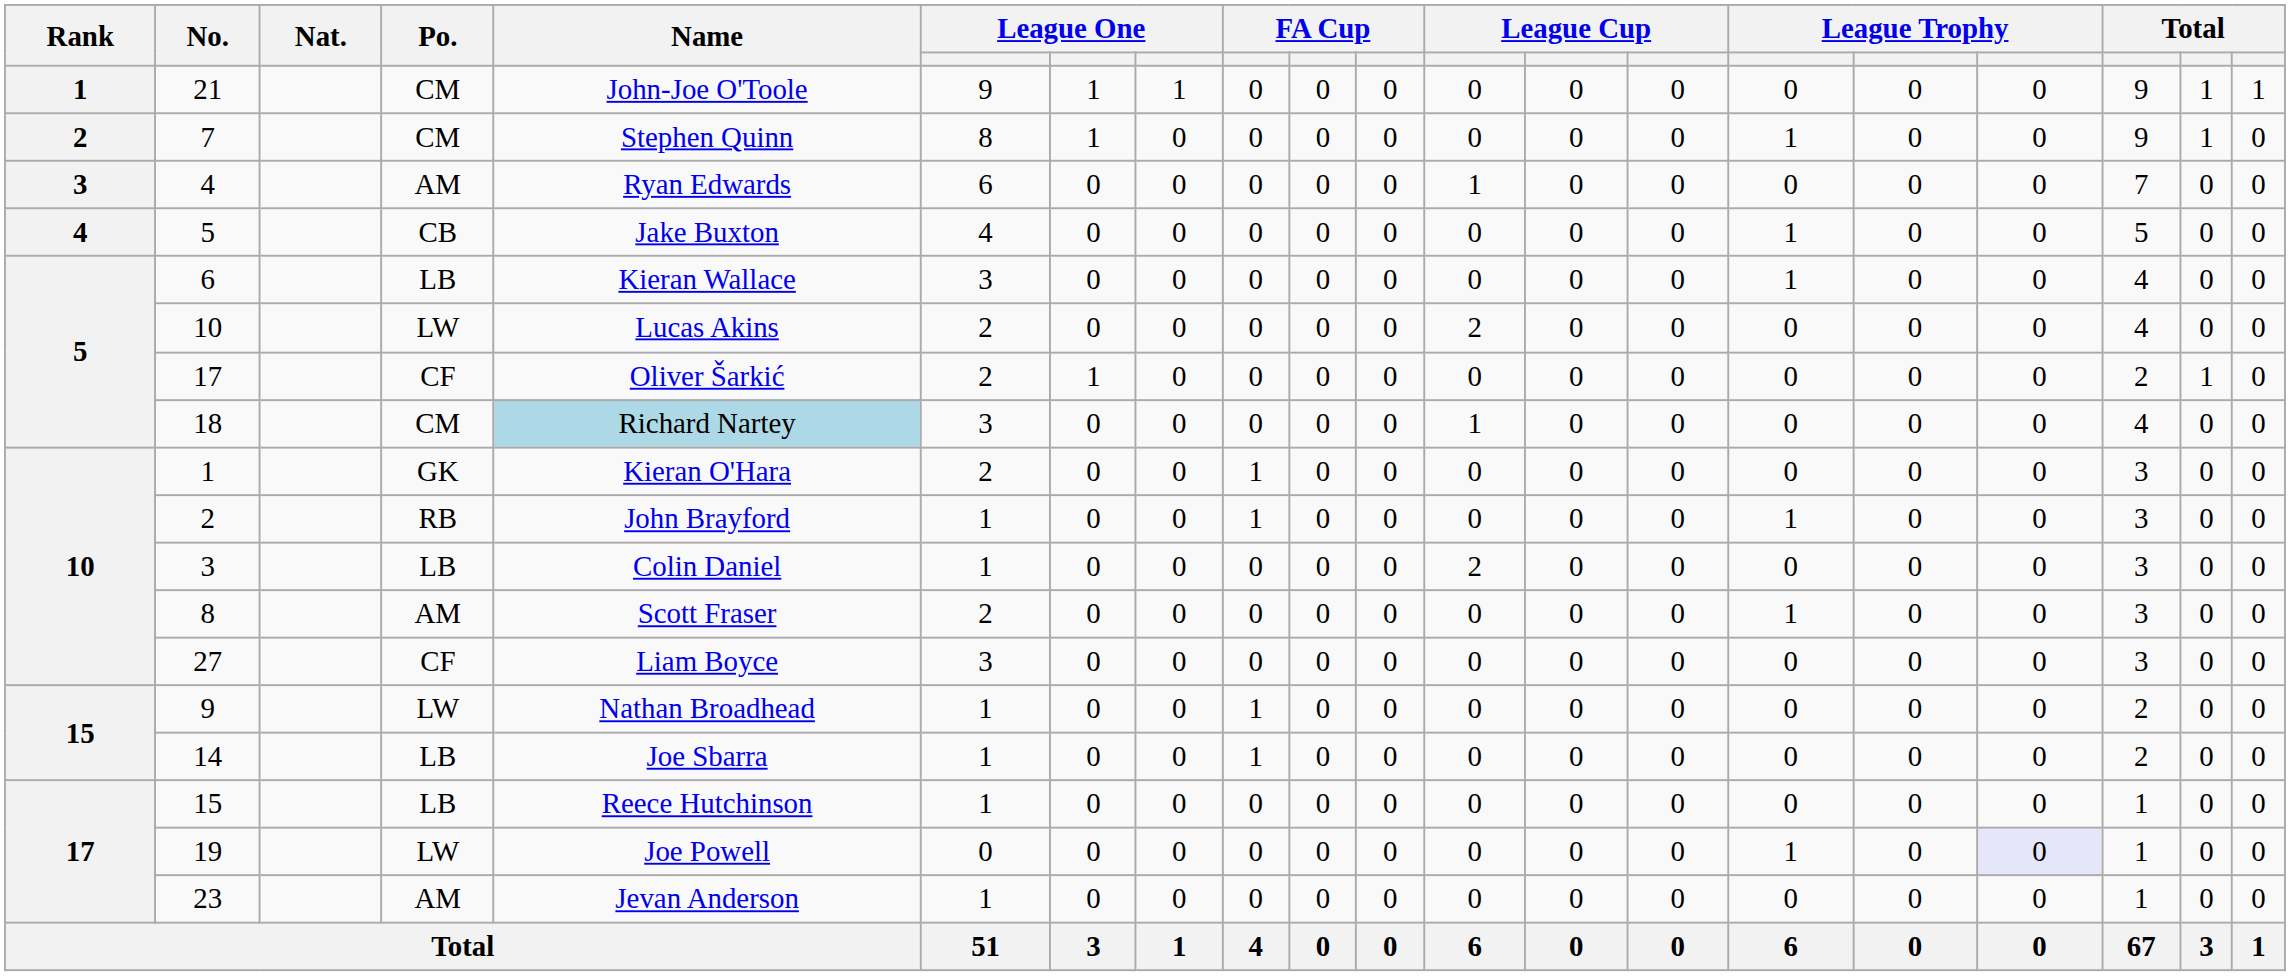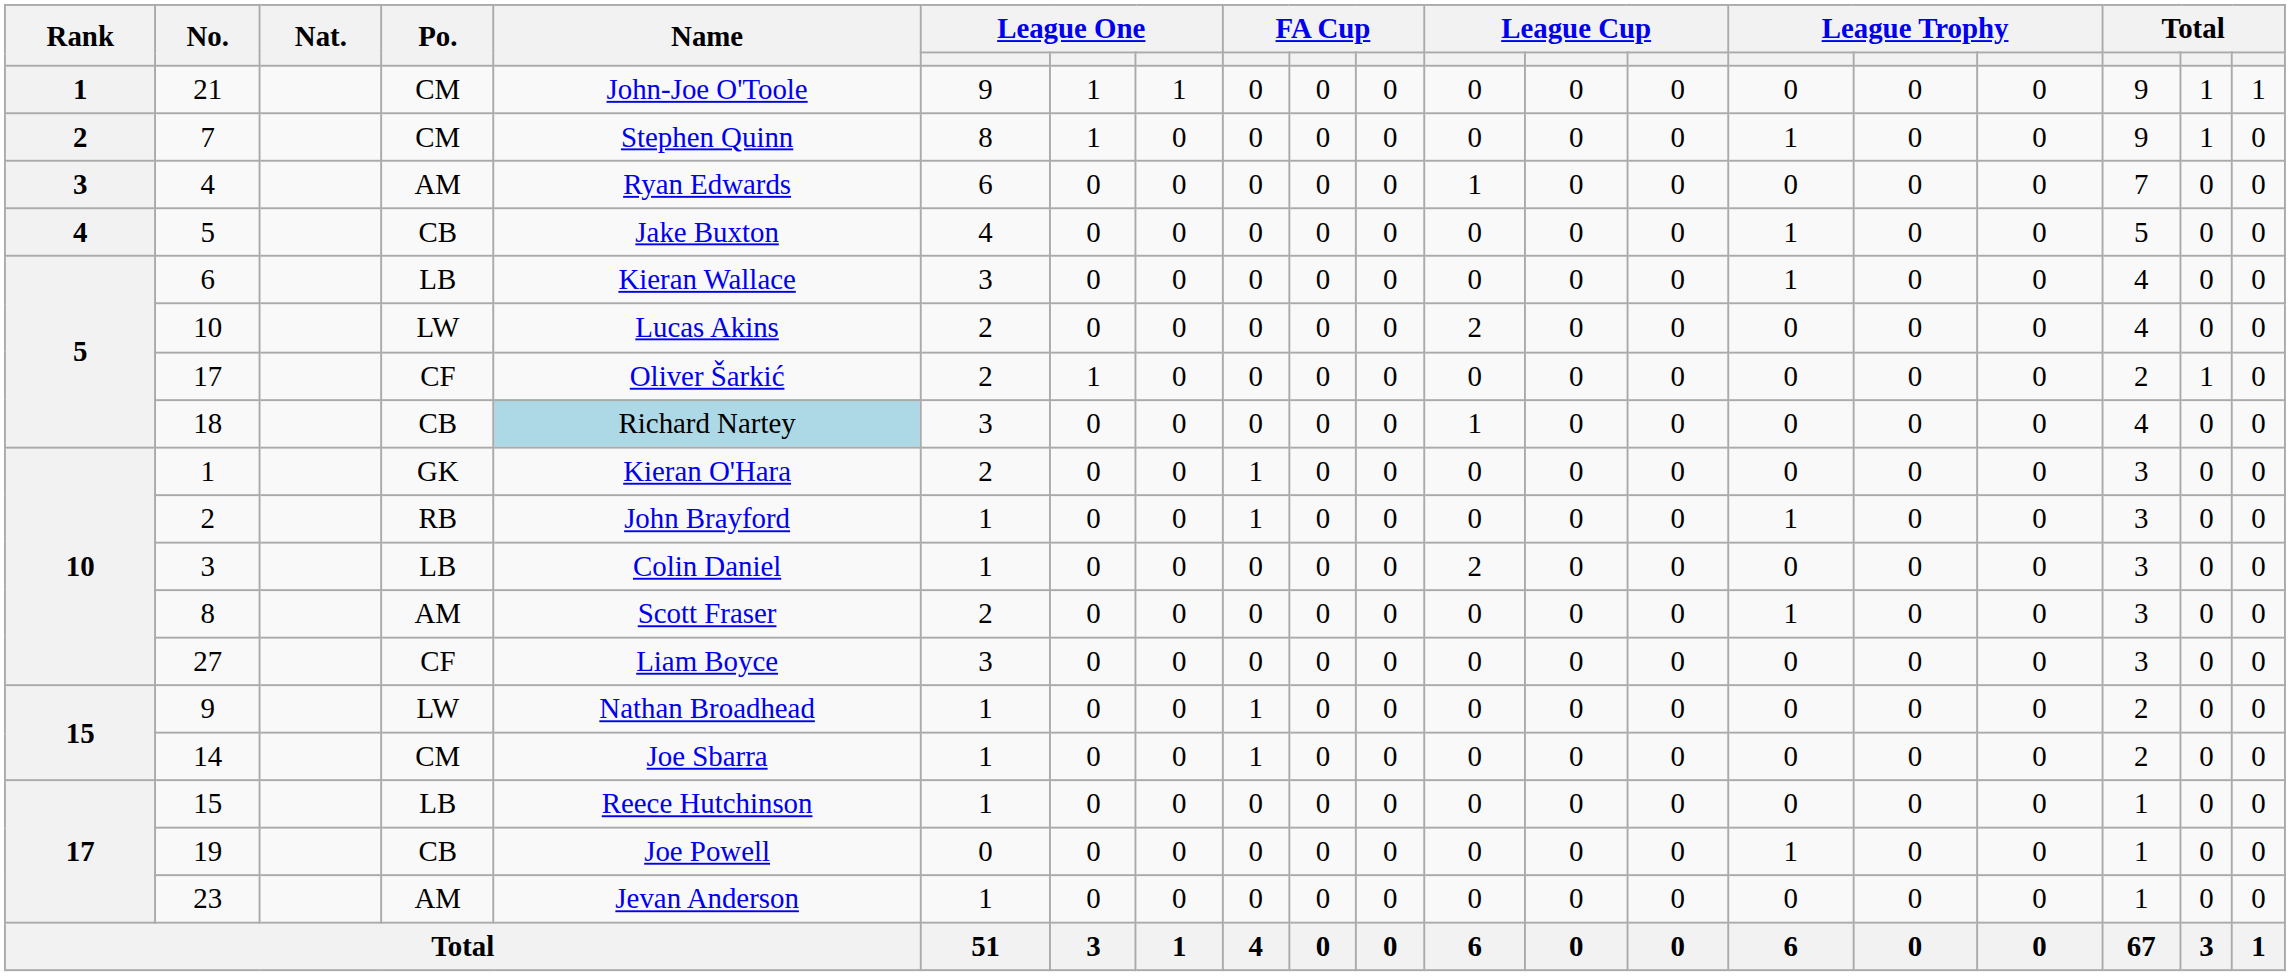 <table class="wikitable" style="text-align:center; font-size:95%; width:95%;">
 <tr>
 <th rowspan=2>Rank</th>
 <th rowspan=2>No.</th>
 <th rowspan=2>Nat.</th>
 <th rowspan=2>Po.</th>
 <th rowspan=2>Name</th>
 <th colspan=3><a href='#'>League One</a></th>
 <th colspan=3><a href='#'>FA Cup</a></th>
 <th colspan=3><a href='#'>League Cup</a></th>
 <th colspan=3><a href='#'>League Trophy</a></th>
 <th colspan=3>Total</th>
 </tr>
 <tr>
 <th></th>
 <th></th>
 <th></th>
 <th></th>
 <th></th>
 <th></th>
 <th></th>
 <th></th>
 <th></th>
 <th></th>
 <th></th>
 <th></th>
 <th></th>
 <th></th>
 <th></th>
 </tr>
 <tr>
 <th rowspan=1>1</th>
 <td>21</td>
 <td></td>
 <td>CM</td>
 <td><a href='#'>John-Joe O'Toole</a></td>
 <td>9</td>
 <td>1</td>
 <td>1</td>
 <td>0</td>
 <td>0</td>
 <td>0</td>
 <td>0</td>
 <td>0</td>
 <td>0</td>
 <td>0</td>
 <td>0</td>
 <td>0</td>
 <td>9</td>
 <td>1</td>
 <td>1</td>
 </tr>
 <tr>
 <th rowspan=1>2</th>
 <td>7</td>
 <td></td>
 <td>CM</td>
 <td><a href='#'>Stephen Quinn</a></td>
 <td>8</td>
 <td>1</td>
 <td>0</td>
 <td>0</td>
 <td>0</td>
 <td>0</td>
 <td>0</td>
 <td>0</td>
 <td>0</td>
 <td>1</td>
 <td>0</td>
 <td>0</td>
 <td>9</td>
 <td>1</td>
 <td>0</td>
 </tr>
 <tr>
 <th rowspan=1>3</th>
 <td>4</td>
 <td></td>
 <td>AM</td>
 <td><a href='#'>Ryan Edwards</a></td>
 <td>6</td>
 <td>0</td>
 <td>0</td>
 <td>0</td>
 <td>0</td>
 <td>0</td>
 <td>1</td>
 <td>0</td>
 <td>0</td>
 <td>0</td>
 <td>0</td>
 <td>0</td>
 <td>7</td>
 <td>0</td>
 <td>0</td>
 </tr>
 <tr>
 <th rowspan=1>4</th>
 <td>5</td>
 <td></td>
 <td>CB</td>
 <td><a href='#'>Jake Buxton</a></td>
 <td>4</td>
 <td>0</td>
 <td>0</td>
 <td>0</td>
 <td>0</td>
 <td>0</td>
 <td>0</td>
 <td>0</td>
 <td>0</td>
 <td>1</td>
 <td>0</td>
 <td>0</td>
 <td>5</td>
 <td>0</td>
 <td>0</td>
 </tr>
 <tr>
 <th rowspan=4>5</th>
 <td>6</td>
 <td></td>
 <td>LB</td>
 <td><a href='#'>Kieran Wallace</a></td>
 <td>3</td>
 <td>0</td>
 <td>0</td>
 <td>0</td>
 <td>0</td>
 <td>0</td>
 <td>0</td>
 <td>0</td>
 <td>0</td>
 <td>1</td>
 <td>0</td>
 <td>0</td>
 <td>4</td>
 <td>0</td>
 <td>0</td>
 </tr>
 <tr>
 <td>10</td>
 <td></td>
 <td>LW</td>
 <td><a href='#'>Lucas Akins</a></td>
 <td>2</td>
 <td>0</td>
 <td>0</td>
 <td>0</td>
 <td>0</td>
 <td>0</td>
 <td>2</td>
 <td>0</td>
 <td>0</td>
 <td>0</td>
 <td>0</td>
 <td>0</td>
 <td>4</td>
 <td>0</td>
 <td>0</td>
 </tr>
 <tr>
 <td>17</td>
 <td></td>
 <td>CF</td>
 <td><a href='#'>Oliver Šarkić</a></td>
 <td>2</td>
 <td>1</td>
 <td>0</td>
 <td>0</td>
 <td>0</td>
 <td>0</td>
 <td>0</td>
 <td>0</td>
 <td>0</td>
 <td>0</td>
 <td>0</td>
 <td>0</td>
 <td>2</td>
 <td>1</td>
 <td>0</td>
 </tr>
 <tr>
 <td>18</td>
 <td></td>
-<td>CM</td>
+<td>CB</td>
 <td style="background: lightblue;">Richard Nartey</td>
 <td>3</td>
 <td>0</td>
 <td>0</td>
 <td>0</td>
 <td>0</td>
 <td>0</td>
 <td>1</td>
 <td>0</td>
 <td>0</td>
 <td>0</td>
 <td>0</td>
 <td>0</td>
 <td>4</td>
 <td>0</td>
 <td>0</td>
 </tr>
 <tr>
 <th rowspan=5>10</th>
 <td>1</td>
 <td></td>
 <td>GK</td>
 <td><a href='#'>Kieran O'Hara</a></td>
 <td>2</td>
 <td>0</td>
 <td>0</td>
 <td>1</td>
 <td>0</td>
 <td>0</td>
 <td>0</td>
 <td>0</td>
 <td>0</td>
 <td>0</td>
 <td>0</td>
 <td>0</td>
 <td>3</td>
 <td>0</td>
 <td>0</td>
 </tr>
 <tr>
 <td>2</td>
 <td></td>
 <td>RB</td>
 <td><a href='#'>John Brayford</a></td>
 <td>1</td>
 <td>0</td>
 <td>0</td>
 <td>1</td>
 <td>0</td>
 <td>0</td>
 <td>0</td>
 <td>0</td>
 <td>0</td>
 <td>1</td>
 <td>0</td>
 <td>0</td>
 <td>3</td>
 <td>0</td>
 <td>0</td>
 </tr>
 <tr>
 <td>3</td>
 <td></td>
 <td>LB</td>
 <td><a href='#'>Colin Daniel</a></td>
 <td>1</td>
 <td>0</td>
 <td>0</td>
 <td>0</td>
 <td>0</td>
 <td>0</td>
 <td>2</td>
 <td>0</td>
 <td>0</td>
 <td>0</td>
 <td>0</td>
 <td>0</td>
 <td>3</td>
 <td>0</td>
 <td>0</td>
 </tr>
 <tr>
 <td>8</td>
 <td></td>
 <td>AM</td>
 <td><a href='#'>Scott Fraser</a></td>
 <td>2</td>
 <td>0</td>
 <td>0</td>
 <td>0</td>
 <td>0</td>
 <td>0</td>
 <td>0</td>
 <td>0</td>
 <td>0</td>
 <td>1</td>
 <td>0</td>
 <td>0</td>
 <td>3</td>
 <td>0</td>
 <td>0</td>
 </tr>
 <tr>
 <td>27</td>
 <td></td>
 <td>CF</td>
 <td><a href='#'>Liam Boyce</a></td>
 <td>3</td>
 <td>0</td>
 <td>0</td>
 <td>0</td>
 <td>0</td>
 <td>0</td>
 <td>0</td>
 <td>0</td>
 <td>0</td>
 <td>0</td>
 <td>0</td>
 <td>0</td>
 <td>3</td>
 <td>0</td>
 <td>0</td>
 </tr>
 <tr>
 <th rowspan=2>15</th>
 <td>9</td>
 <td></td>
 <td>LW</td>
 <td><a href='#'>Nathan Broadhead</a></td>
 <td>1</td>
 <td>0</td>
 <td>0</td>
 <td>1</td>
 <td>0</td>
 <td>0</td>
 <td>0</td>
 <td>0</td>
 <td>0</td>
 <td>0</td>
 <td>0</td>
 <td>0</td>
 <td>2</td>
 <td>0</td>
 <td>0</td>
 </tr>
 <tr>
 <td>14</td>
 <td></td>
-<td>LB</td>
+<td>CM</td>
 <td><a href='#'>Joe Sbarra</a></td>
 <td>1</td>
 <td>0</td>
 <td>0</td>
 <td>1</td>
 <td>0</td>
 <td>0</td>
 <td>0</td>
 <td>0</td>
 <td>0</td>
 <td>0</td>
 <td>0</td>
 <td>0</td>
 <td>2</td>
 <td>0</td>
 <td>0</td>
 </tr>
 <tr>
 <th rowspan=3>17</th>
 <td>15</td>
 <td></td>
 <td>LB</td>
 <td><a href='#'>Reece Hutchinson</a></td>
 <td>1</td>
 <td>0</td>
 <td>0</td>
 <td>0</td>
 <td>0</td>
 <td>0</td>
 <td>0</td>
 <td>0</td>
 <td>0</td>
 <td>0</td>
 <td>0</td>
 <td>0</td>
 <td>1</td>
 <td>0</td>
 <td>0</td>
 </tr>
 <tr>
 <td>19</td>
 <td></td>
-<td>LW</td>
+<td>CB</td>
 <td><a href='#'>Joe Powell</a></td>
 <td>0</td>
 <td>0</td>
 <td>0</td>
 <td>0</td>
 <td>0</td>
 <td>0</td>
 <td>0</td>
 <td>0</td>
 <td>0</td>
 <td>1</td>
 <td>0</td>
-<td style="background: lavender;">0</td>
+<td>0</td>
 <td>1</td>
 <td>0</td>
 <td>0</td>
 </tr>
 <tr>
 <td>23</td>
 <td></td>
 <td>AM</td>
 <td><a href='#'>Jevan Anderson</a></td>
 <td>1</td>
 <td>0</td>
 <td>0</td>
 <td>0</td>
 <td>0</td>
 <td>0</td>
 <td>0</td>
 <td>0</td>
 <td>0</td>
 <td>0</td>
 <td>0</td>
 <td>0</td>
 <td>1</td>
 <td>0</td>
 <td>0</td>
 </tr>
 <tr>
 <th colspan=5>Total</th>
 <th>51</th>
 <th>3</th>
 <th>1</th>
 <th>4</th>
 <th>0</th>
 <th>0</th>
 <th>6</th>
 <th>0</th>
 <th>0</th>
 <th>6</th>
 <th>0</th>
 <th>0</th>
 <th>67</th>
 <th>3</th>
 <th>1</th>
 </tr>
 </table>
